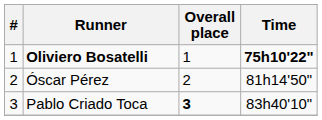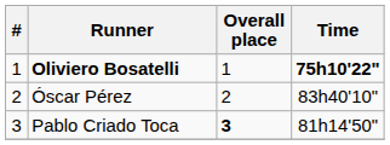 <table class="wikitable" style="font-size:95%;width:320px;">
 <tr>
 <th width=6%>#</th>
 <th width=54%>Runner</th>
 <th width=20%>Overall place</th>
 <th width=20%>Time</th>
 </tr>
 <tr>
 <td align=center>1</td>
 <td> <strong>Oliviero Bosatelli</strong></td>
 <td>1</td>
 <td align=center><strong>75h10'22"</strong></td>
 </tr>
 <tr>
 <td align=center>2</td>
 <td> Óscar Pérez</td>
 <td>2</td>
-<td align=center>81h14'50"</td>
+<td align=center>83h40'10"</td>
 </tr>
 <tr>
 <td align=center>3</td>
 <td> Pablo Criado Toca</td>
 <td><strong>3</strong></td>
-<td align=center>83h40'10"</td>
+<td align=center>81h14'50"</td>
 </tr>
 <tr>
 </tr>
 </table>
